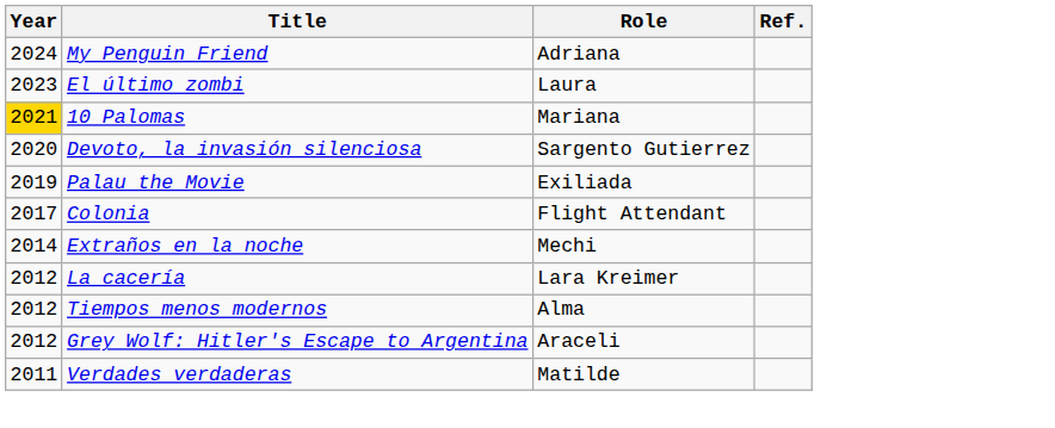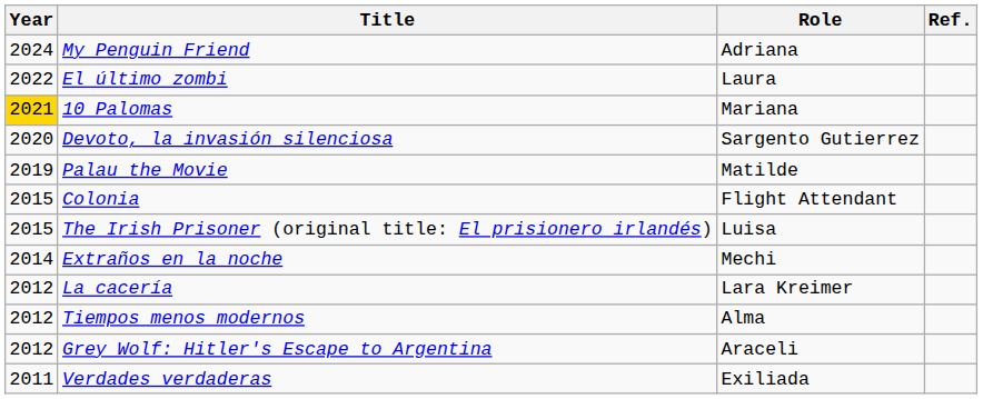 <table class="wikitable" border="1">
 <tr>
 <th>Year</th>
 <th>Title</th>
 <th>Role</th>
 <th>Ref.</th>
 </tr>
 <tr>
 <td>2024</td>
 <td><em><a href='#'>My Penguin Friend</a></em></td>
 <td>Adriana</td>
 <td></td>
 </tr>
 <tr>
-<td>2023</td>
+<td>2022</td>
 <td><em><a href='#'>El último zombi</a></em></td>
 <td>Laura</td>
 <td></td>
 </tr>
 <tr>
 <td style="background: gold;">2021</td>
 <td><em><a href='#'>10 Palomas</a></em></td>
 <td>Mariana</td>
 <td></td>
 </tr>
 <tr>
 <td>2020</td>
 <td><em><a href='#'>Devoto, la invasión silenciosa</a></em></td>
 <td>Sargento Gutierrez</td>
 <td></td>
 </tr>
 <tr>
 <td>2019</td>
 <td><em><a href='#'>Palau the Movie</a></em></td>
-<td>Exiliada</td>
+<td>Matilde</td>
 <td></td>
 </tr>
 <tr>
-<td>2017</td>
+<td>2015</td>
 <td><a href='#'><em>Colonia</em></a></td>
 <td>Flight Attendant</td>
+<td></td>
+</tr>
+<tr>
+<td>2015</td>
+<td><em><a href='#'>The Irish Prisoner</a></em> (original title: <a href='#'><em>El prisionero irlandés</em></a>)</td>
+<td>Luisa</td>
 <td></td>
 </tr>
 <tr>
 <td>2014</td>
 <td><a href='#'><em>Extraños en la noche</em></a></td>
 <td>Mechi</td>
 <td></td>
 </tr>
 <tr>
 <td>2012</td>
 <td><a href='#'><em>La cacería</em></a></td>
 <td>Lara Kreimer</td>
 <td></td>
 </tr>
 <tr>
 <td>2012</td>
 <td><a href='#'><em>Tiempos menos modernos</em></a></td>
 <td>Alma</td>
 <td></td>
 </tr>
 <tr>
 <td>2012</td>
 <td><em><a href='#'>Grey Wolf: Hitler's Escape to Argentina</a></em></td>
 <td>Araceli</td>
 <td></td>
 </tr>
 <tr>
 <td>2011</td>
 <td><a href='#'><em>Verdades verdaderas</em></a></td>
-<td>Matilde</td>
+<td>Exiliada</td>
 <td></td>
 </tr>
 </table>
